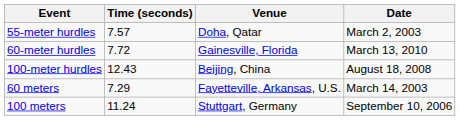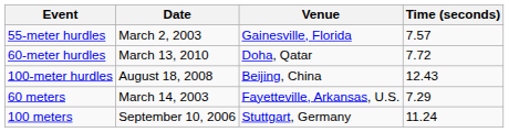 <table class="wikitable">
 <tr>
 <th>Event</th>
+<th>Date</th>
+<th>Venue</th>
 <th>Time (seconds)</th>
-<th>Venue</th>
-<th>Date</th>
 </tr>
 <tr>
 <td><a href='#'>55-meter hurdles</a></td>
+<td>March 2, 2003</td>
+<td><a href='#'>Gainesville, Florida</a></td>
 <td>7.57</td>
-<td><a href='#'>Doha</a>, Qatar</td>
-<td>March 2, 2003</td>
 </tr>
 <tr>
 <td><a href='#'>60-meter hurdles</a></td>
+<td>March 13, 2010</td>
+<td><a href='#'>Doha</a>, Qatar</td>
 <td>7.72</td>
-<td><a href='#'>Gainesville, Florida</a></td>
-<td>March 13, 2010</td>
 </tr>
 <tr>
 <td><a href='#'>100-meter hurdles</a></td>
+<td>August 18, 2008</td>
+<td><a href='#'>Beijing</a>, China</td>
 <td>12.43</td>
-<td><a href='#'>Beijing</a>, China</td>
-<td>August 18, 2008</td>
 </tr>
 <tr>
 <td><a href='#'>60 meters</a></td>
+<td>March 14, 2003</td>
+<td><a href='#'>Fayetteville, Arkansas</a>, U.S.</td>
 <td>7.29</td>
-<td><a href='#'>Fayetteville, Arkansas</a>, U.S.</td>
-<td>March 14, 2003</td>
 </tr>
 <tr>
 <td><a href='#'>100 meters</a></td>
+<td>September 10, 2006</td>
+<td><a href='#'>Stuttgart</a>, Germany</td>
 <td>11.24</td>
-<td><a href='#'>Stuttgart</a>, Germany</td>
-<td>September 10, 2006</td>
 </tr>
 </table>
